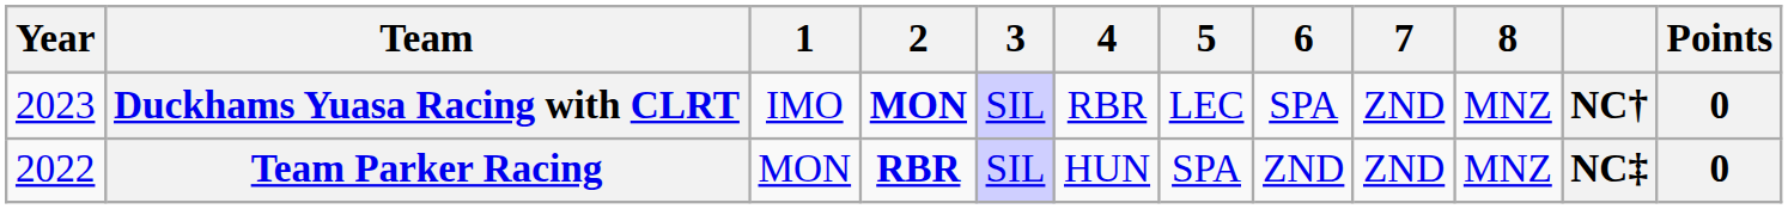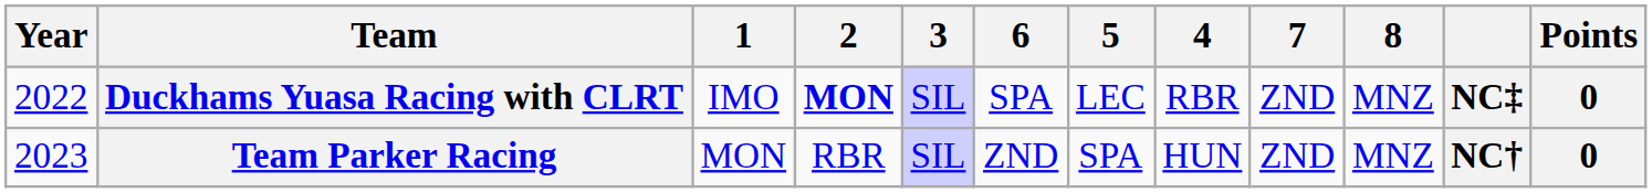 <table class="wikitable" style="text-align:center; font-size:90%">
 <tr>
 <th>Year</th>
 <th>Team</th>
 <th>1</th>
 <th>2</th>
 <th>3</th>
+<th>6</th>
+<th>5</th>
 <th>4</th>
-<th>5</th>
-<th>6</th>
 <th>7</th>
 <th>8</th>
 <th></th>
 <th>Points</th>
 </tr>
 <tr>
-<td><a href='#'>2023</a></td>
+<td><a href='#'>2022</a></td>
 <th><a href='#'>Duckhams Yuasa Racing</a> with <a href='#'>CLRT</a></th>
 <td style="background:#;"><a href='#'>IMO</a><br></td>
 <td style="background:#;"><strong><a href='#'>MON</a><br></strong></td>
 <td style="background:#cfcfff;"><a href='#'>SIL</a><br></td>
+<td style="background:#;"><a href='#'>SPA</a><br></td>
+<td style="background:#;"><a href='#'>LEC</a><br></td>
 <td style="background:#;"><a href='#'>RBR</a><br></td>
-<td style="background:#;"><a href='#'>LEC</a><br></td>
-<td style="background:#;"><a href='#'>SPA</a><br></td>
 <td style="background:#;"><a href='#'>ZND</a><br></td>
 <td style="background:#;"><a href='#'>MNZ</a><br></td>
+<th>NC‡</th>
+<th>0</th>
+</tr>
+<tr>
+<td><a href='#'>2023</a></td>
+<th nowrap><a href='#'>Team Parker Racing</a></th>
+<td><a href='#'>MON</a></td>
+<td><a href='#'>RBR</a></td>
+<td style="background:#CFCFFF"><a href='#'>SIL</a><br></td>
+<td><a href='#'>ZND</a></td>
+<td><a href='#'>SPA</a></td>
+<td><a href='#'>HUN</a></td>
+<td><a href='#'>ZND</a></td>
+<td><a href='#'>MNZ</a></td>
 <th>NC†</th>
 <th>0</th>
 </tr>
-<tr>
-<td><a href='#'>2022</a></td>
-<th nowrap><a href='#'>Team Parker Racing</a></th>
-<td><a href='#'>MON</a></td>
-<td><strong><a href='#'>RBR</a></strong></td>
-<td style="background:#CFCFFF"><a href='#'>SIL</a><br></td>
-<td><a href='#'>HUN</a></td>
-<td><a href='#'>SPA</a></td>
-<td><a href='#'>ZND</a></td>
-<td><a href='#'>ZND</a></td>
-<td><a href='#'>MNZ</a></td>
-<th>NC‡</th>
-<th>0</th>
-</tr>
 </table>
